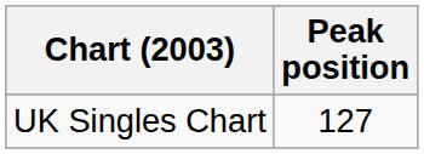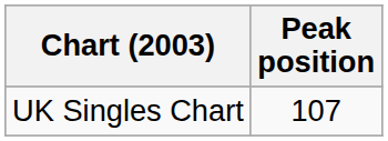 <table class="wikitable sortable">
 <tr>
 <th>Chart (2003)</th>
 <th>Peak<br>position</th>
 </tr>
 <tr>
 <td align="left">UK Singles Chart</td>
-<td style="text-align:center;">127</td>
+<td style="text-align:center;">107</td>
 </tr>
 </table>
